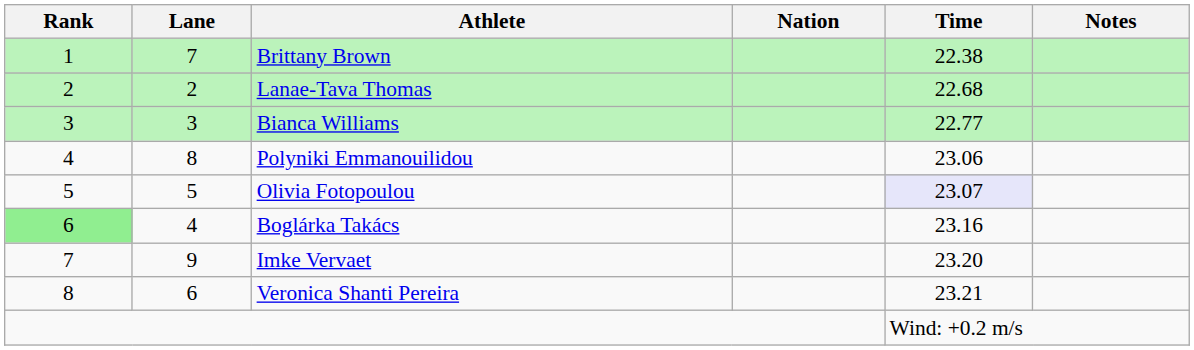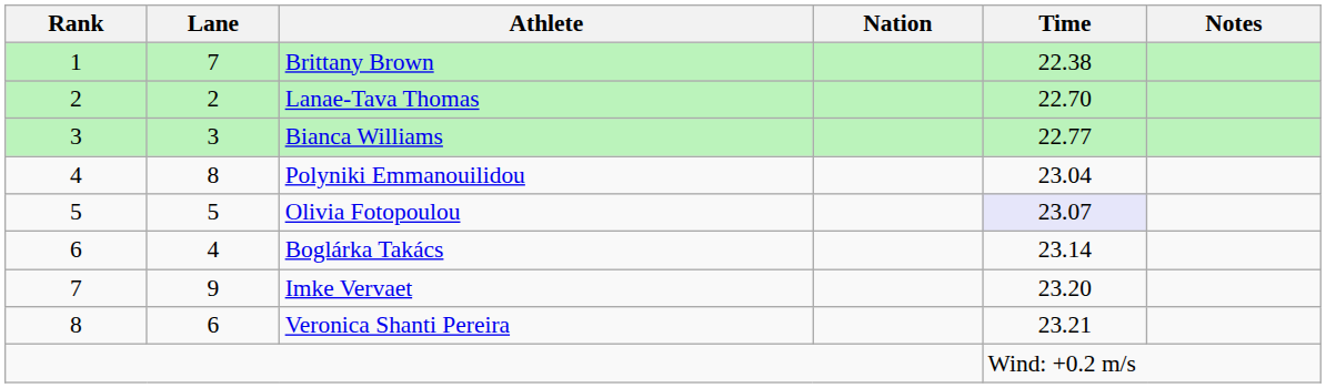 <table class="wikitable sortable" style="text-align:center;width: 70%;">
 <tr>
 <th>Rank</th>
 <th>Lane</th>
 <th>Athlete</th>
 <th>Nation</th>
 <th>Time</th>
 <th>Notes</th>
 </tr>
 <tr bgcolor=bbf3bb>
 <td>1</td>
 <td>7</td>
 <td align=left><a href='#'>Brittany Brown</a></td>
 <td align=left></td>
 <td>22.38</td>
 <td></td>
 </tr>
 <tr bgcolor=bbf3bb>
 <td>2</td>
 <td>2</td>
 <td align=left><a href='#'>Lanae-Tava Thomas</a></td>
 <td align=left></td>
-<td>22.68</td>
+<td>22.70</td>
 <td></td>
 </tr>
 <tr bgcolor=bbf3bb>
 <td>3</td>
 <td>3</td>
 <td align=left><a href='#'>Bianca Williams</a></td>
 <td align=left></td>
 <td>22.77</td>
 <td></td>
 </tr>
 <tr>
 <td>4</td>
 <td>8</td>
 <td align=left><a href='#'>Polyniki Emmanouilidou</a></td>
 <td align=left></td>
-<td>23.06</td>
+<td>23.04</td>
 <td></td>
 </tr>
 <tr>
 <td>5</td>
 <td>5</td>
 <td align=left><a href='#'>Olivia Fotopoulou</a></td>
 <td align=left></td>
 <td style="background: lavender;">23.07</td>
 <td></td>
 </tr>
 <tr>
-<td style="background: lightgreen;">6</td>
+<td>6</td>
 <td>4</td>
 <td align=left><a href='#'>Boglárka Takács</a></td>
 <td align=left></td>
-<td>23.16</td>
+<td>23.14</td>
 <td></td>
 </tr>
 <tr>
 <td>7</td>
 <td>9</td>
 <td align=left><a href='#'>Imke Vervaet</a></td>
 <td align=left></td>
 <td>23.20</td>
 <td></td>
 </tr>
 <tr>
 <td>8</td>
 <td>6</td>
 <td align=left><a href='#'>Veronica Shanti Pereira</a></td>
 <td align=left></td>
 <td>23.21</td>
 <td></td>
 </tr>
 <tr class="sortbottom">
 <td colspan="4"></td>
 <td colspan="2" style="text-align:left;">Wind: +0.2 m/s</td>
 </tr>
 </table>
